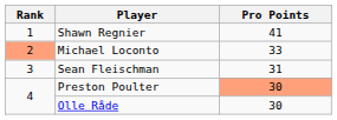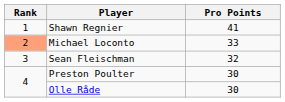 <table class="wikitable" width=30%>
 <tr>
 <th>Rank</th>
 <th>Player</th>
 <th>Pro Points</th>
 </tr>
 <tr>
 <td align=center>1</td>
 <td> Shawn Regnier</td>
 <td align=center>41</td>
 </tr>
 <tr>
 <td align=center style="background: lightsalmon;">2</td>
 <td> Michael Loconto</td>
 <td align=center>33</td>
 </tr>
 <tr>
 <td align=center>3</td>
 <td> Sean Fleischman</td>
-<td align=center>31</td>
+<td align=center>32</td>
 </tr>
 <tr>
 <td align=center rowspan=2>4</td>
 <td> Preston Poulter</td>
-<td align=center style="background: lightsalmon;">30</td>
+<td align=center>30</td>
 </tr>
 <tr>
 <td> <a href='#'>Olle Råde</a></td>
 <td align=center>30</td>
 </tr>
 </table>
